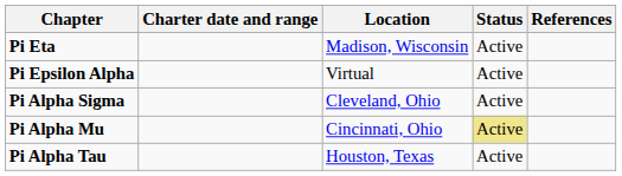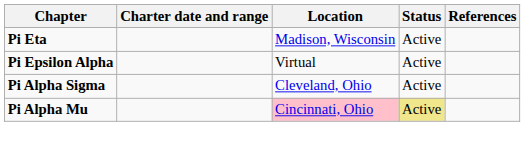 <table class="wikitable">
 <tr>
 <th>Chapter</th>
 <th>Charter date and range</th>
 <th>Location</th>
 <th>Status</th>
 <th>References</th>
 </tr>
 <tr>
 <td><strong>Pi Eta</strong></td>
 <td></td>
 <td><a href='#'>Madison, Wisconsin</a></td>
 <td>Active</td>
 <td></td>
 </tr>
 <tr>
 <td><strong>Pi Epsilon Alpha</strong></td>
 <td></td>
 <td>Virtual</td>
 <td>Active</td>
 <td></td>
 </tr>
 <tr>
 <td><strong>Pi Alpha Sigma</strong></td>
 <td></td>
 <td><a href='#'>Cleveland, Ohio</a></td>
 <td>Active</td>
 <td></td>
 </tr>
 <tr>
 <td><strong>Pi Alpha Mu</strong></td>
 <td></td>
-<td><a href='#'>Cincinnati, Ohio</a></td>
+<td style="background: pink;"><a href='#'>Cincinnati, Ohio</a></td>
 <td style="background: khaki;">Active</td>
 <td></td>
 </tr>
-<tr>
-<td><strong>Pi Alpha Tau</strong></td>
-<td></td>
-<td><a href='#'>Houston, Texas</a></td>
-<td>Active</td>
-<td></td>
-</tr>
 </table>
